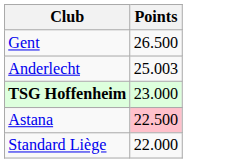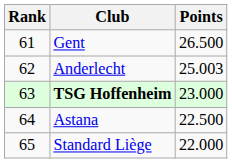 <table class="wikitable" style="text-align: center;">
 <tr>
+<th>Rank</th>
 <th>Club</th>
 <th>Points</th>
 </tr>
 <tr>
+<td>61</td>
 <td align="left"> <a href='#'>Gent</a></td>
 <td>26.500</td>
 </tr>
 <tr>
+<td>62</td>
 <td align="left"> <a href='#'>Anderlecht</a></td>
 <td>25.003</td>
 </tr>
 <tr bgcolor="#dfd">
+<td>63</td>
 <td align="left"> <strong>TSG Hoffenheim</strong></td>
 <td>23.000</td>
 </tr>
 <tr>
+<td>64</td>
 <td align="left"> <a href='#'>Astana</a></td>
-<td style="background: pink;">22.500</td>
+<td>22.500</td>
 </tr>
 <tr>
+<td>65</td>
 <td align="left"> <a href='#'>Standard Liège</a></td>
 <td>22.000</td>
 </tr>
 </table>
